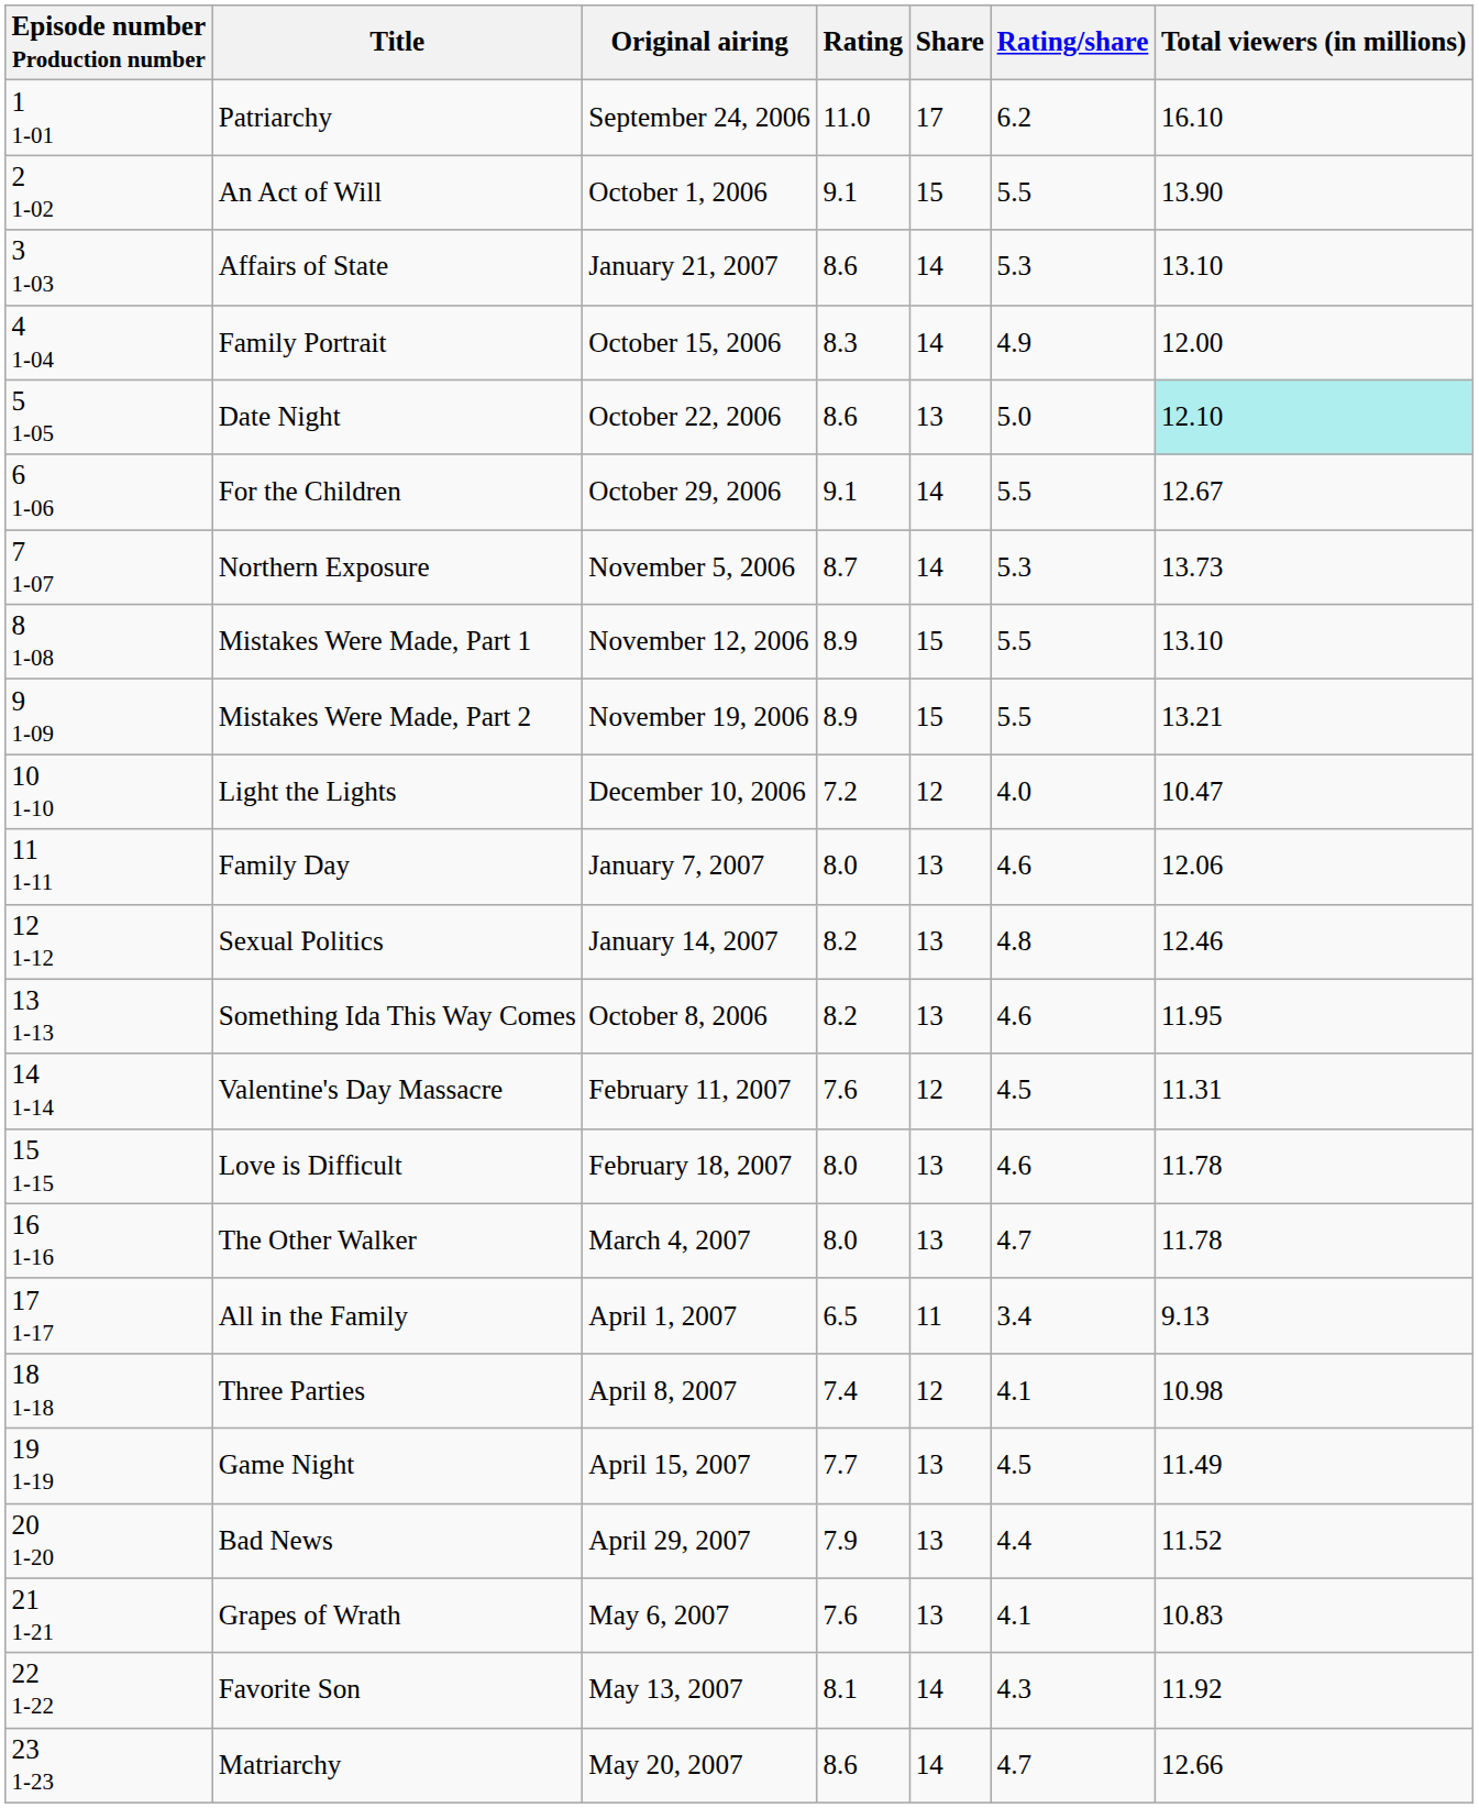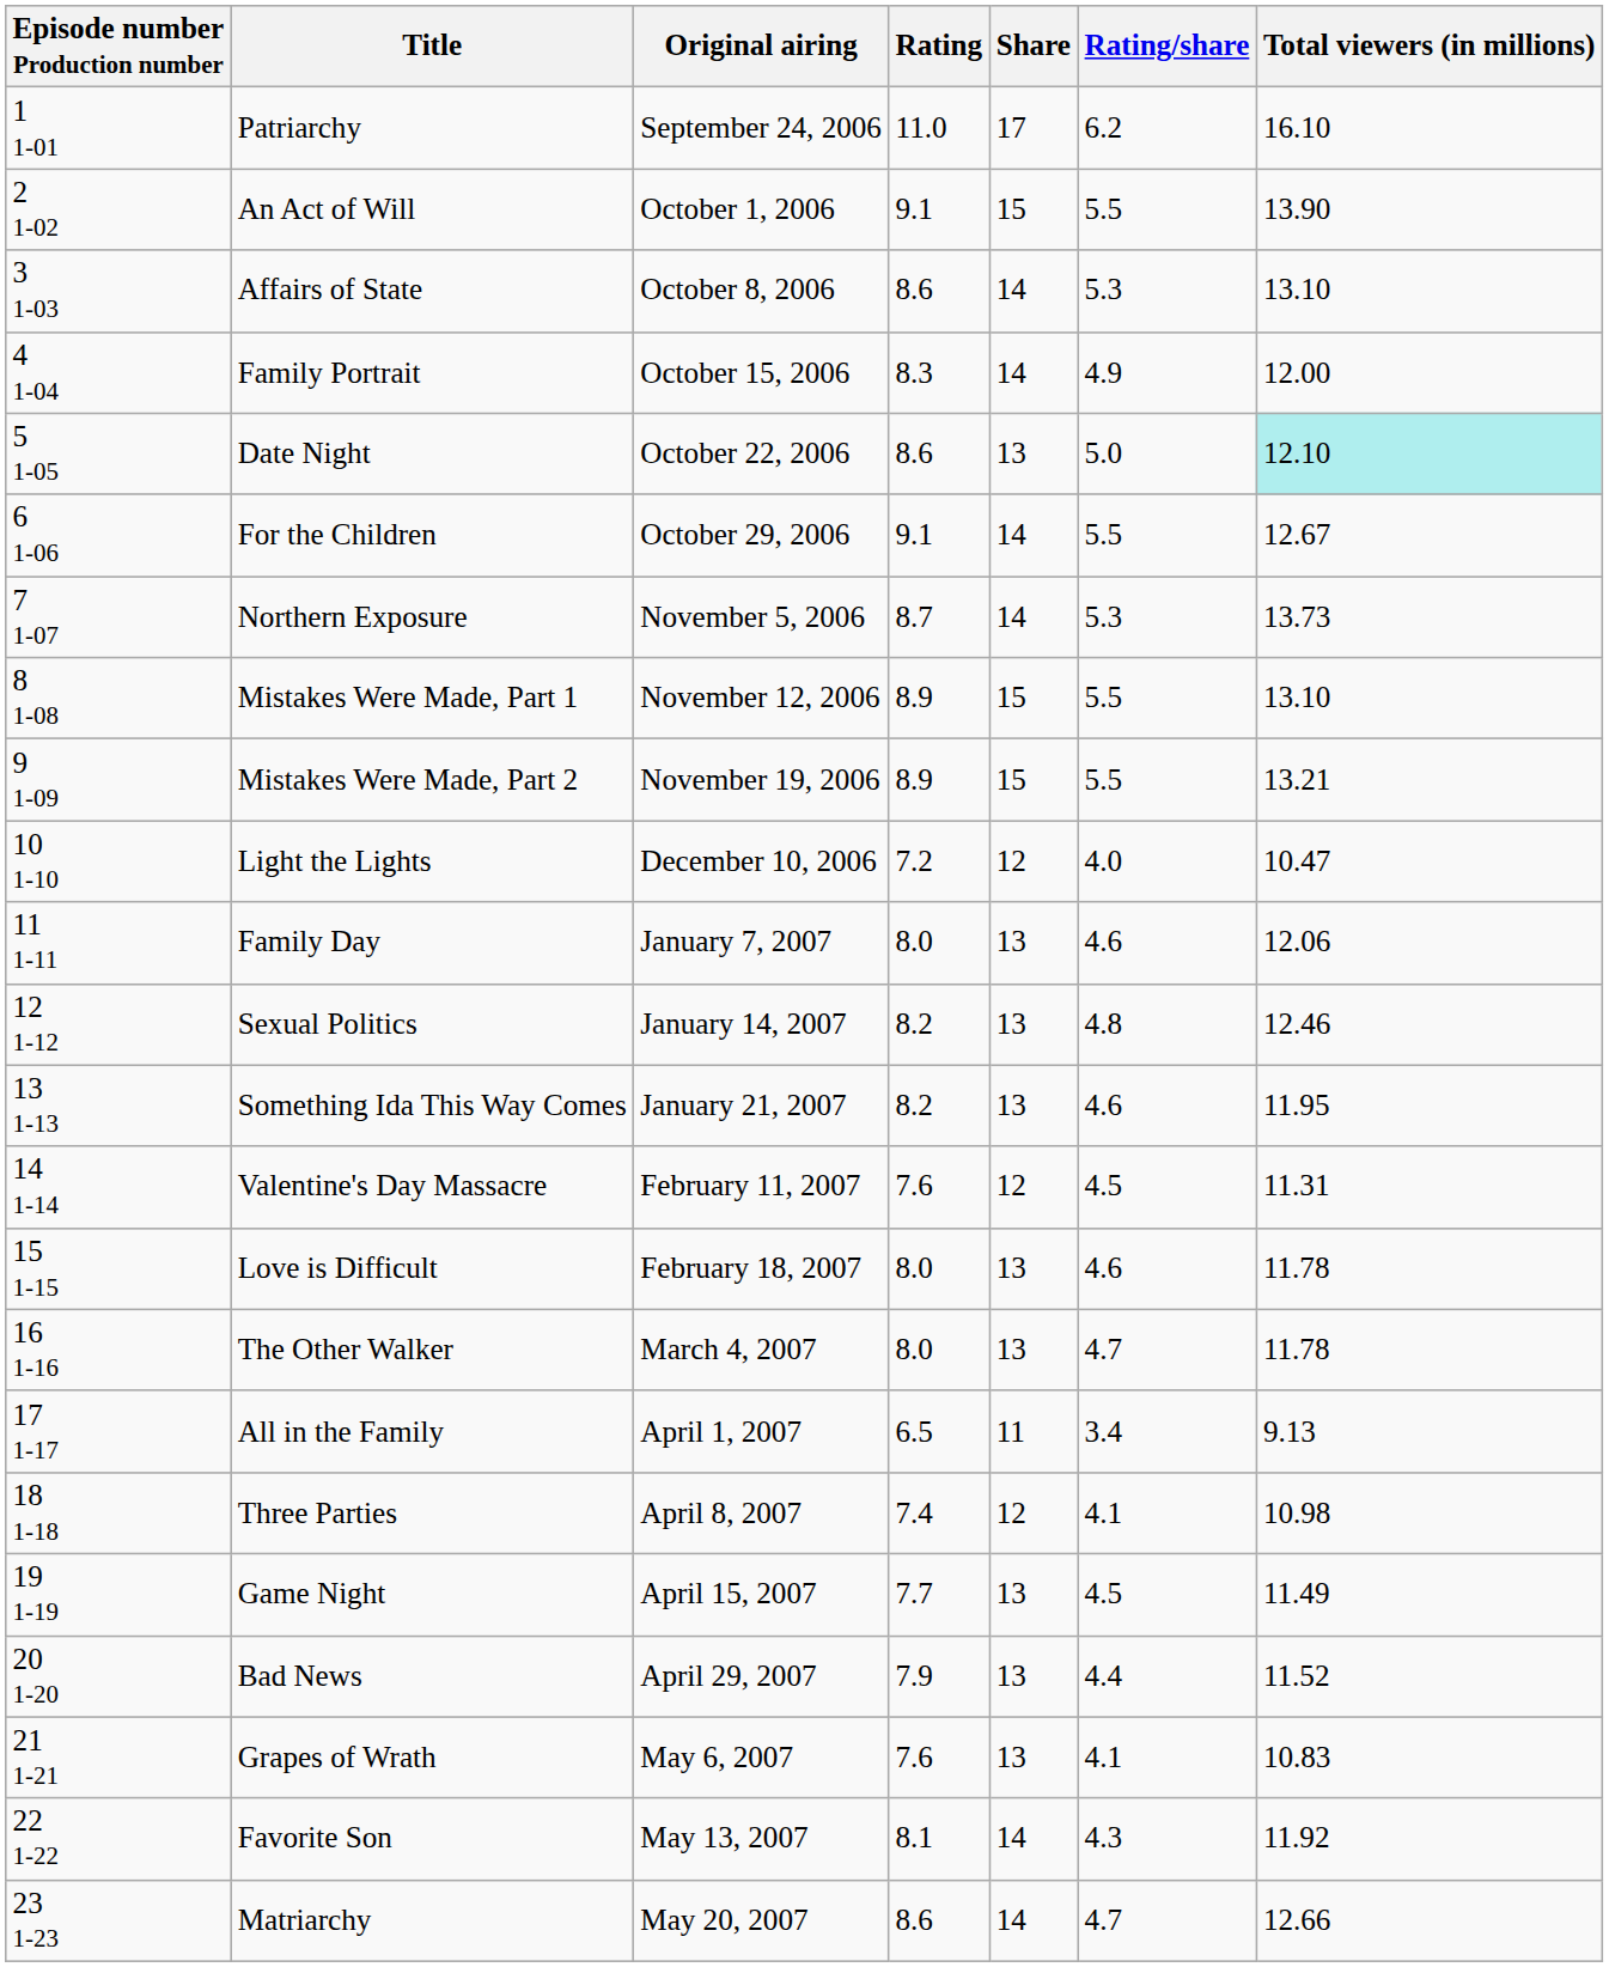 <table class="wikitable plainrowheaders" width: 96%; margin-left: auto; margin-right: auto;">
 <tr>
 <th>Episode number<br><small>Production number</small></th>
 <th>Title</th>
 <th>Original airing</th>
 <th>Rating</th>
 <th>Share</th>
 <th><a href='#'>Rating/share</a> </th>
 <th>Total viewers (in millions)</th>
 </tr>
 <tr>
 <td>1<br><small>1-01</small></td>
 <td>Patriarchy</td>
 <td>September 24, 2006</td>
 <td>11.0</td>
 <td>17</td>
 <td>6.2</td>
 <td>16.10</td>
 </tr>
 <tr>
 <td>2<br><small>1-02</small></td>
 <td>An Act of Will</td>
 <td>October 1, 2006</td>
 <td>9.1</td>
 <td>15</td>
 <td>5.5</td>
 <td>13.90</td>
 </tr>
 <tr>
 <td>3<br><small>1-03</small></td>
 <td>Affairs of State</td>
-<td>January 21, 2007</td>
+<td>October 8, 2006</td>
 <td>8.6</td>
 <td>14</td>
 <td>5.3</td>
 <td>13.10</td>
 </tr>
 <tr>
 <td>4<br><small>1-04</small></td>
 <td>Family Portrait</td>
 <td>October 15, 2006</td>
 <td>8.3</td>
 <td>14</td>
 <td>4.9</td>
 <td>12.00</td>
 </tr>
 <tr>
 <td>5<br><small>1-05</small></td>
 <td>Date Night</td>
 <td>October 22, 2006</td>
 <td>8.6</td>
 <td>13</td>
 <td>5.0</td>
 <td style="background: paleturquoise;">12.10</td>
 </tr>
 <tr>
 <td>6<br><small>1-06</small></td>
 <td>For the Children</td>
 <td>October 29, 2006</td>
 <td>9.1</td>
 <td>14</td>
 <td>5.5</td>
 <td>12.67</td>
 </tr>
 <tr>
 <td>7<br><small>1-07</small></td>
 <td>Northern Exposure</td>
 <td>November 5, 2006</td>
 <td>8.7</td>
 <td>14</td>
 <td>5.3</td>
 <td>13.73</td>
 </tr>
 <tr>
 <td>8<br><small>1-08</small></td>
 <td>Mistakes Were Made, Part 1</td>
 <td>November 12, 2006</td>
 <td>8.9</td>
 <td>15</td>
 <td>5.5</td>
 <td>13.10</td>
 </tr>
 <tr>
 <td>9<br><small>1-09</small></td>
 <td>Mistakes Were Made, Part 2</td>
 <td>November 19, 2006</td>
 <td>8.9</td>
 <td>15</td>
 <td>5.5</td>
 <td>13.21</td>
 </tr>
 <tr>
 <td>10<br><small>1-10</small></td>
 <td>Light the Lights</td>
 <td>December 10, 2006</td>
 <td>7.2</td>
 <td>12</td>
 <td>4.0</td>
 <td>10.47</td>
 </tr>
 <tr>
 <td>11<br><small>1-11</small></td>
 <td>Family Day</td>
 <td>January 7, 2007</td>
 <td>8.0</td>
 <td>13</td>
 <td>4.6</td>
 <td>12.06</td>
 </tr>
 <tr>
 <td>12<br><small>1-12</small></td>
 <td>Sexual Politics</td>
 <td>January 14, 2007</td>
 <td>8.2</td>
 <td>13</td>
 <td>4.8</td>
 <td>12.46</td>
 </tr>
 <tr>
 <td>13<br><small>1-13</small></td>
 <td>Something Ida This Way Comes</td>
-<td>October 8, 2006</td>
+<td>January 21, 2007</td>
 <td>8.2</td>
 <td>13</td>
 <td>4.6</td>
 <td>11.95</td>
 </tr>
 <tr>
 <td>14<br><small>1-14</small></td>
 <td>Valentine's Day Massacre</td>
 <td>February 11, 2007</td>
 <td>7.6</td>
 <td>12</td>
 <td>4.5</td>
 <td>11.31</td>
 </tr>
 <tr>
 <td>15<br><small>1-15</small></td>
 <td>Love is Difficult</td>
 <td>February 18, 2007</td>
 <td>8.0</td>
 <td>13</td>
 <td>4.6</td>
 <td>11.78</td>
 </tr>
 <tr>
 <td>16<br><small>1-16</small></td>
 <td>The Other Walker</td>
 <td>March 4, 2007</td>
 <td>8.0</td>
 <td>13</td>
 <td>4.7</td>
 <td>11.78</td>
 </tr>
 <tr>
 <td>17<br><small>1-17</small></td>
 <td>All in the Family</td>
 <td>April 1, 2007</td>
 <td>6.5</td>
 <td>11</td>
 <td>3.4</td>
 <td>9.13</td>
 </tr>
 <tr>
 <td>18<br><small>1-18</small></td>
 <td>Three Parties</td>
 <td>April 8, 2007</td>
 <td>7.4</td>
 <td>12</td>
 <td>4.1</td>
 <td>10.98</td>
 </tr>
 <tr>
 <td>19<br><small>1-19</small></td>
 <td>Game Night</td>
 <td>April 15, 2007</td>
 <td>7.7</td>
 <td>13</td>
 <td>4.5</td>
 <td>11.49</td>
 </tr>
 <tr>
 <td>20<br><small>1-20</small></td>
 <td>Bad News</td>
 <td>April 29, 2007</td>
 <td>7.9</td>
 <td>13</td>
 <td>4.4</td>
 <td>11.52</td>
 </tr>
 <tr>
 <td>21<br><small>1-21</small></td>
 <td>Grapes of Wrath</td>
 <td>May 6, 2007</td>
 <td>7.6</td>
 <td>13</td>
 <td>4.1</td>
 <td>10.83</td>
 </tr>
 <tr>
 <td>22<br><small>1-22</small></td>
 <td>Favorite Son</td>
 <td>May 13, 2007</td>
 <td>8.1</td>
 <td>14</td>
 <td>4.3</td>
 <td>11.92</td>
 </tr>
 <tr>
 <td>23<br><small>1-23</small></td>
 <td>Matriarchy</td>
 <td>May 20, 2007</td>
 <td>8.6</td>
 <td>14</td>
 <td>4.7</td>
 <td>12.66</td>
 </tr>
 </table>
